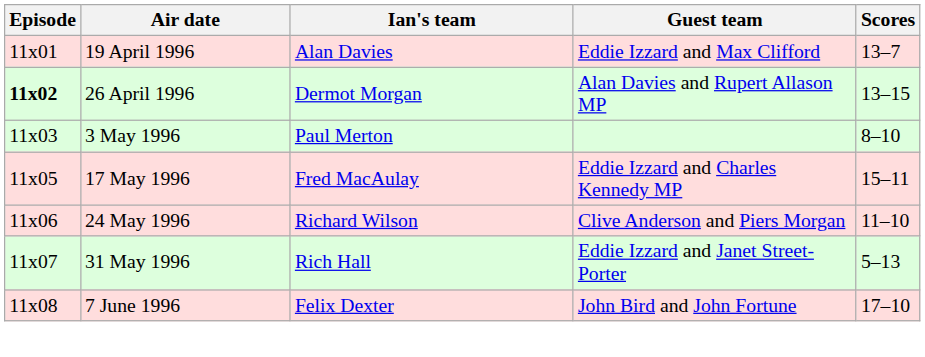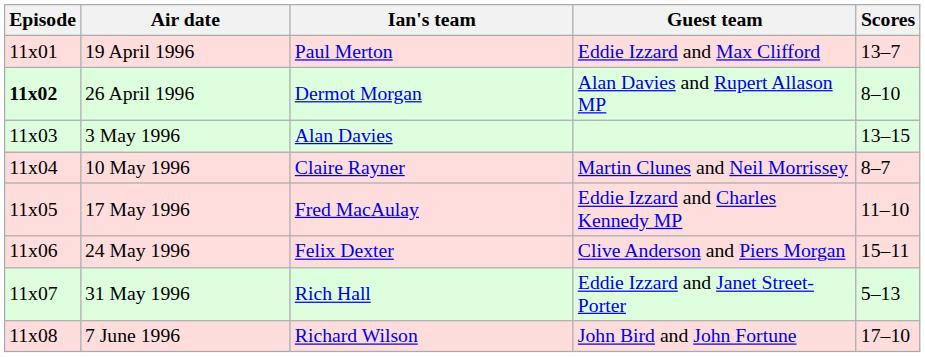 <table class="wikitable" style="width:745px;">
 <tr>
 <th style="width:5%;">Episode</th>
 <th style="width:23%;">Air date</th>
 <th style="width:31%;">Ian's team</th>
 <th style="width:31%;">Guest team</th>
 <th style="width:6%;">Scores</th>
 </tr>
 <tr style="background:#fdd;">
 <td>11x01</td>
 <td>19 April 1996</td>
-<td><a href='#'>Alan Davies</a></td>
+<td><a href='#'>Paul Merton</a></td>
 <td><a href='#'>Eddie Izzard</a> and <a href='#'>Max Clifford</a></td>
 <td>13–7</td>
 </tr>
 <tr style="background:#dfd;">
 <td><strong>11x02</strong></td>
 <td>26 April 1996</td>
 <td><a href='#'>Dermot Morgan</a></td>
 <td><a href='#'>Alan Davies</a> and <a href='#'>Rupert Allason MP</a></td>
-<td>13–15</td>
+<td>8–10</td>
 </tr>
 <tr style="background:#dfd;">
 <td>11x03</td>
 <td>3 May 1996</td>
-<td><a href='#'>Paul Merton</a></td>
+<td><a href='#'>Alan Davies</a></td>
 <td></td>
-<td>8–10</td>
+<td>13–15</td>
+</tr>
+<tr style="background:#fdd;">
+<td>11x04</td>
+<td>10 May 1996</td>
+<td><a href='#'>Claire Rayner</a></td>
+<td><a href='#'>Martin Clunes</a> and <a href='#'>Neil Morrissey</a></td>
+<td>8–7</td>
 </tr>
 <tr style="background:#fdd;">
 <td>11x05</td>
 <td>17 May 1996</td>
 <td><a href='#'>Fred MacAulay</a></td>
 <td><a href='#'>Eddie Izzard</a> and <a href='#'>Charles Kennedy MP</a></td>
-<td>15–11</td>
+<td>11–10</td>
 </tr>
 <tr style="background:#fdd;">
 <td>11x06</td>
 <td>24 May 1996</td>
-<td><a href='#'>Richard Wilson</a></td>
+<td><a href='#'>Felix Dexter</a></td>
 <td><a href='#'>Clive Anderson</a> and <a href='#'>Piers Morgan</a></td>
-<td>11–10</td>
+<td>15–11</td>
 </tr>
 <tr style="background:#dfd;">
 <td>11x07</td>
 <td>31 May 1996</td>
 <td><a href='#'>Rich Hall</a></td>
 <td><a href='#'>Eddie Izzard</a> and <a href='#'>Janet Street-Porter</a></td>
 <td>5–13</td>
 </tr>
 <tr style="background:#fdd;">
 <td>11x08</td>
 <td>7 June 1996</td>
-<td><a href='#'>Felix Dexter</a></td>
+<td><a href='#'>Richard Wilson</a></td>
 <td><a href='#'>John Bird</a> and <a href='#'>John Fortune</a></td>
 <td>17–10</td>
 </tr>
 </table>
